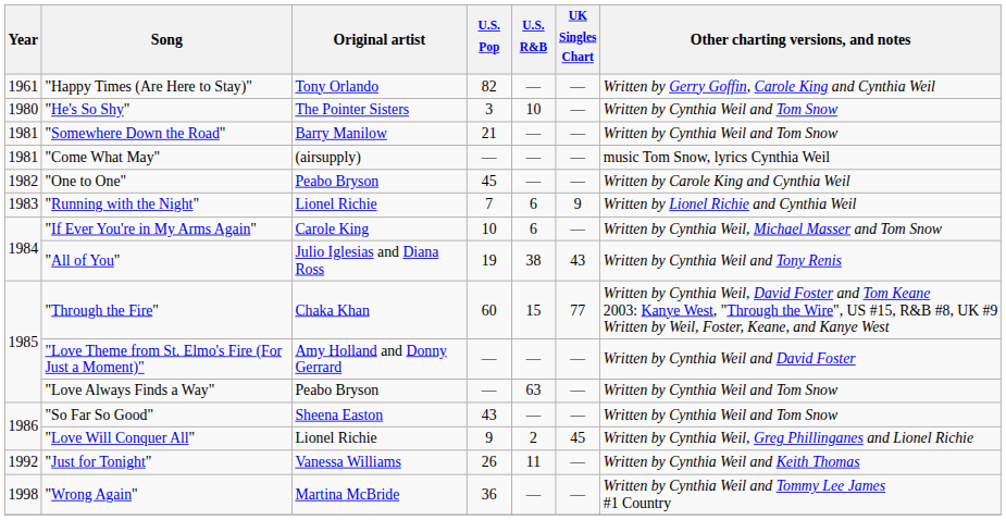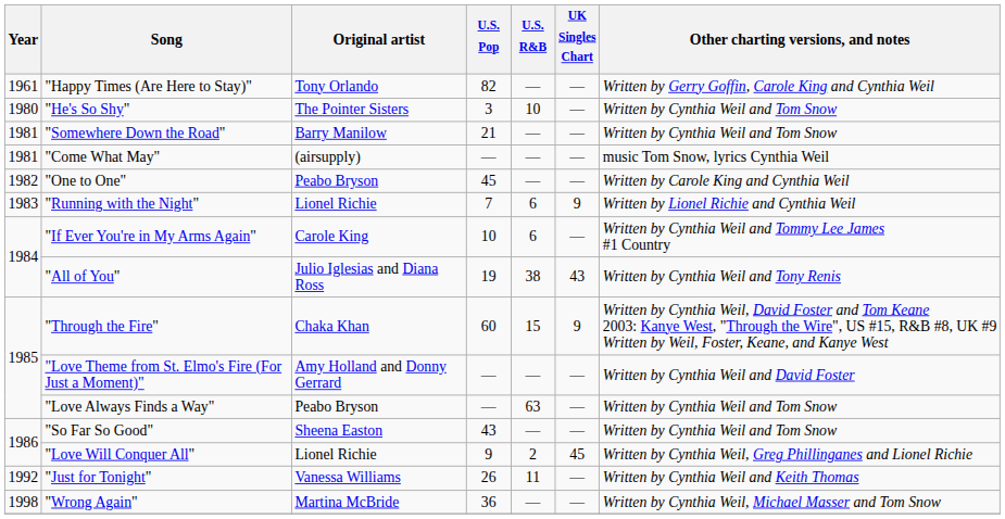 <table class="wikitable sortable">
 <tr>
 <th>Year</th>
 <th width="260">Song</th>
 <th width="180">Original artist</th>
 <th width="40"><sup><a href='#'>U.S. Pop</a></sup></th>
 <th width="40"><sup><a href='#'>U.S. R&B</a></sup></th>
 <th width="40"><sup><a href='#'>UK Singles Chart</a></sup></th>
 <th>Other charting versions, and notes</th>
 </tr>
 <tr>
 <td rowspan="1">1961</td>
 <td>"Happy Times (Are Here to Stay)"</td>
 <td><a href='#'>Tony Orlando</a></td>
 <td style="text-align:center">82</td>
 <td style="text-align:center">—</td>
 <td style="text-align:center">—</td>
 <td><em>Written by <a href='#'>Gerry Goffin</a>, <a href='#'>Carole King</a> and Cynthia Weil</em></td>
 </tr>
 <tr>
 <td rowspan="1">1980</td>
 <td>"<a href='#'>He's So Shy</a>"</td>
 <td><a href='#'>The Pointer Sisters</a></td>
 <td style="text-align:center">3</td>
 <td style="text-align:center">10</td>
 <td style="text-align:center">—</td>
 <td><em>Written by Cynthia Weil and <a href='#'>Tom Snow</a></em></td>
 </tr>
 <tr>
 <td rowspan="1">1981</td>
 <td>"<a href='#'>Somewhere Down the Road</a>"</td>
 <td><a href='#'>Barry Manilow</a></td>
 <td style="text-align:center">21</td>
 <td style="text-align:center">—</td>
 <td style="text-align:center">—</td>
 <td><em>Written by Cynthia Weil and Tom Snow</em></td>
 </tr>
 <tr>
 <td>1981</td>
 <td>"Come What May"</td>
 <td>(airsupply)</td>
 <td style="text-align:center">—</td>
 <td style="text-align:center">—</td>
 <td style="text-align:center">—</td>
 <td>music Tom Snow, lyrics Cynthia Weil</td>
 </tr>
 <tr>
 <td rowspan="1">1982</td>
 <td>"One to One"</td>
 <td><a href='#'>Peabo Bryson</a></td>
 <td style="text-align:center">45</td>
 <td style="text-align:center">—</td>
 <td style="text-align:center">—</td>
 <td><em>Written by Carole King and Cynthia Weil</em></td>
 </tr>
 <tr>
 <td rowspan="1">1983</td>
 <td>"<a href='#'>Running with the Night</a>"</td>
 <td><a href='#'>Lionel Richie</a></td>
 <td style="text-align:center">7</td>
 <td style="text-align:center">6</td>
 <td style="text-align:center">9</td>
 <td><em>Written by <a href='#'>Lionel Richie</a> and Cynthia Weil</em></td>
 </tr>
 <tr>
 <td rowspan="2">1984</td>
 <td>"<a href='#'>If Ever You're in My Arms Again</a>"</td>
 <td><a href='#'>Carole King</a></td>
 <td style="text-align:center">10</td>
 <td style="text-align:center">6</td>
 <td style="text-align:center">—</td>
-<td><em>Written by Cynthia Weil, <a href='#'>Michael Masser</a> and Tom Snow</em></td>
+<td><em>Written by Cynthia Weil and <a href='#'>Tommy Lee James</a></em><br>#1 Country</td>
 </tr>
 <tr>
 <td>"<a href='#'>All of You</a>"</td>
 <td><a href='#'>Julio Iglesias</a> and <a href='#'>Diana Ross</a></td>
 <td style="text-align:center">19</td>
 <td style="text-align:center">38</td>
 <td style="text-align:center">43</td>
 <td><em>Written by Cynthia Weil and <a href='#'>Tony Renis</a></em></td>
 </tr>
 <tr>
 <td rowspan="3">1985</td>
 <td>"<a href='#'>Through the Fire</a>"</td>
 <td><a href='#'>Chaka Khan</a></td>
 <td style="text-align:center">60</td>
 <td style="text-align:center">15</td>
-<td style="text-align:center">77</td>
+<td style="text-align:center">9</td>
 <td><em>Written by Cynthia Weil, <a href='#'>David Foster</a> and <a href='#'>Tom Keane</a></em><br>2003: <a href='#'>Kanye West</a>, "<a href='#'>Through the Wire</a>", US #15, R&B #8, UK #9<br><em>Written by Weil, Foster, Keane, and Kanye West</em></td>
 </tr>
 <tr>
 <td><a href='#'>"Love Theme from St. Elmo's Fire (For Just a Moment)"</a></td>
 <td><a href='#'>Amy Holland</a> and <a href='#'>Donny Gerrard</a></td>
 <td style="text-align:center">—</td>
 <td style="text-align:center">—</td>
 <td style="text-align:center">—</td>
 <td><em>Written by Cynthia Weil and <a href='#'>David Foster</a></em></td>
 </tr>
 <tr>
 <td>"Love Always Finds a Way"</td>
 <td>Peabo Bryson</td>
 <td style="text-align:center">—</td>
 <td style="text-align:center">63</td>
 <td style="text-align:center">—</td>
 <td><em>Written by Cynthia Weil and Tom Snow</em></td>
 </tr>
 <tr>
 <td rowspan="2">1986</td>
 <td>"So Far So Good"</td>
 <td><a href='#'>Sheena Easton</a></td>
 <td style="text-align:center">43</td>
 <td style="text-align:center">—</td>
 <td style="text-align:center">—</td>
 <td><em>Written by Cynthia Weil and Tom Snow</em></td>
 </tr>
 <tr>
 <td>"<a href='#'>Love Will Conquer All</a>"</td>
 <td>Lionel Richie</td>
 <td style="text-align:center">9</td>
 <td style="text-align:center">2</td>
 <td style="text-align:center">45</td>
 <td><em>Written by Cynthia Weil, <a href='#'>Greg Phillinganes</a> and Lionel Richie</em></td>
 </tr>
 <tr>
 <td rowspan="1">1992</td>
 <td>"<a href='#'>Just for Tonight</a>"</td>
 <td><a href='#'>Vanessa Williams</a></td>
 <td style="text-align:center">26</td>
 <td style="text-align:center">11</td>
 <td style="text-align:center">—</td>
 <td><em>Written by Cynthia Weil and <a href='#'>Keith Thomas</a></em></td>
 </tr>
 <tr>
 <td rowspan="1">1998</td>
 <td>"<a href='#'>Wrong Again</a>"</td>
 <td><a href='#'>Martina McBride</a></td>
 <td style="text-align:center">36</td>
 <td style="text-align:center">—</td>
 <td style="text-align:center">—</td>
-<td><em>Written by Cynthia Weil and <a href='#'>Tommy Lee James</a></em><br>#1 Country</td>
+<td><em>Written by Cynthia Weil, <a href='#'>Michael Masser</a> and Tom Snow</em></td>
 </tr>
 <tr>
 </tr>
 </table>
